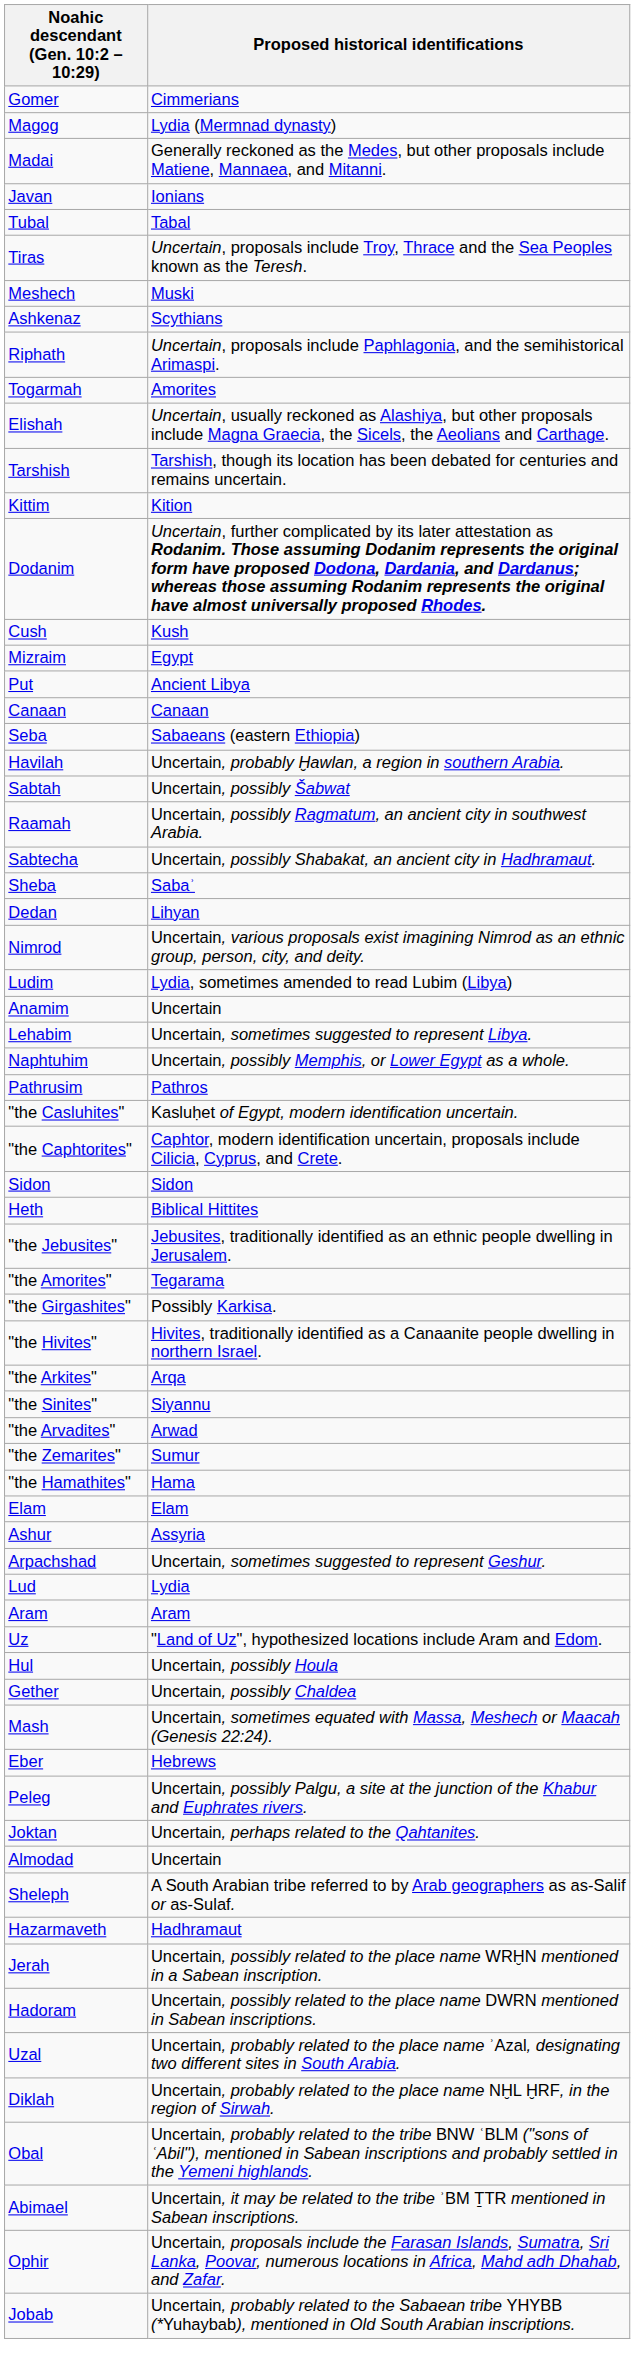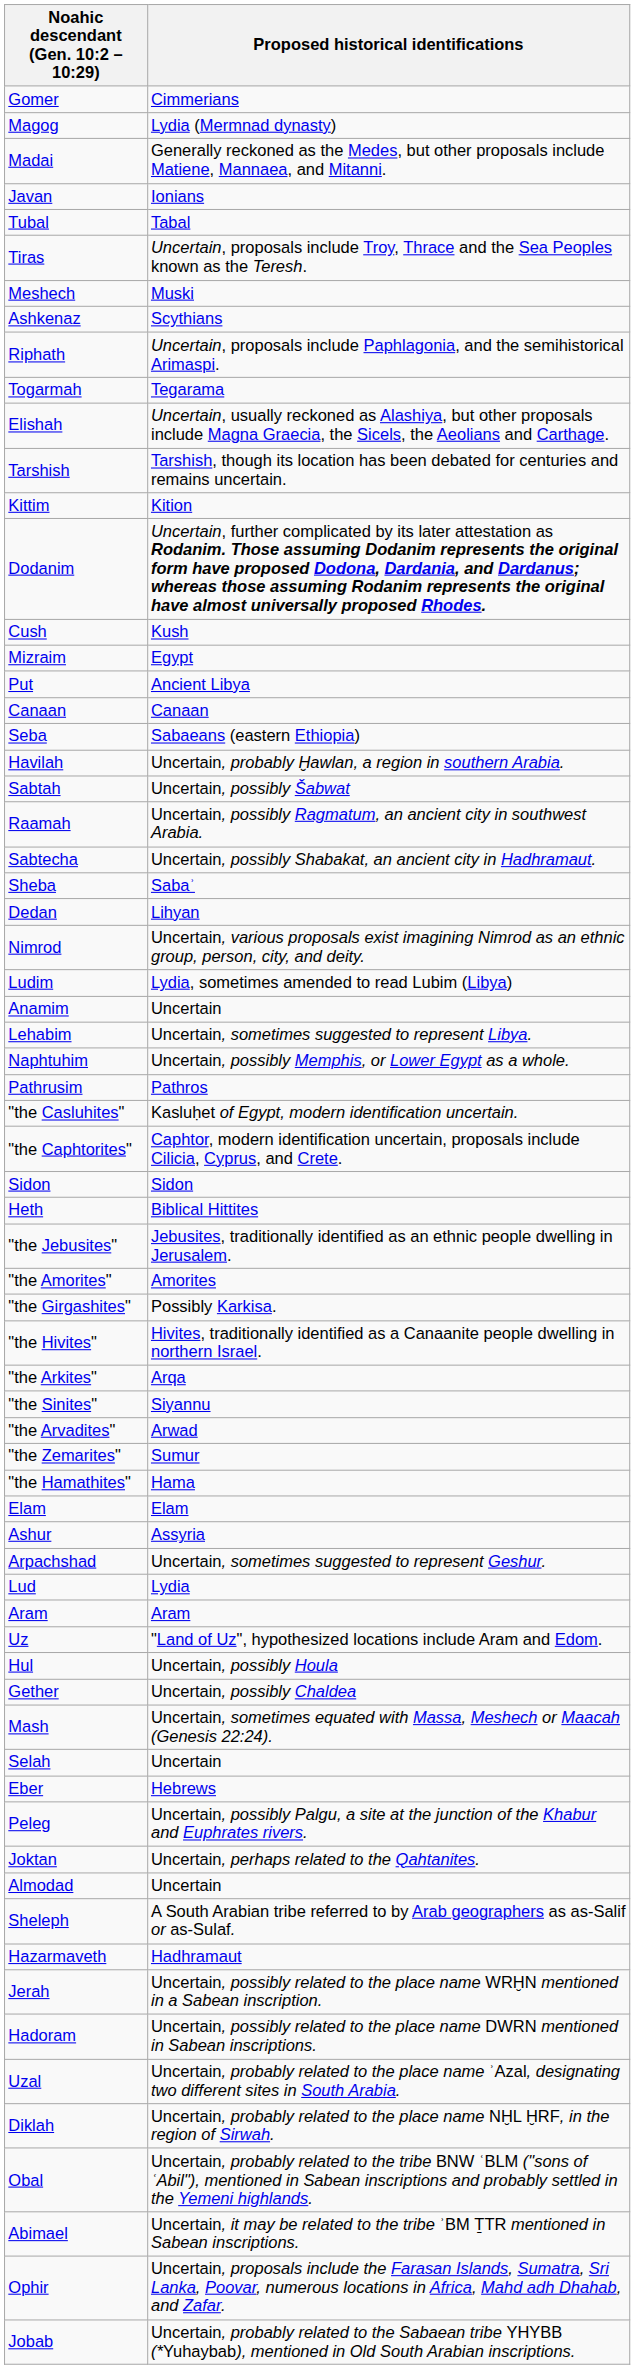 <table class="wikitable">
 <tr>
 <th>Noahic descendant (Gen. 10:2 – 10:29)</th>
 <th>Proposed historical identifications</th>
 </tr>
 <tr>
 <td><a href='#'>Gomer</a></td>
 <td><a href='#'>Cimmerians</a></td>
 </tr>
 <tr>
 <td><a href='#'>Magog</a></td>
 <td><a href='#'>Lydia</a> (<a href='#'>Mermnad dynasty</a>)</td>
 </tr>
 <tr>
 <td><a href='#'>Madai</a></td>
 <td>Generally reckoned as the <a href='#'>Medes</a>, but other proposals include <a href='#'>Matiene</a>, <a href='#'>Mannaea</a>, and <a href='#'>Mitanni</a>.</td>
 </tr>
 <tr>
 <td><a href='#'>Javan</a></td>
 <td><a href='#'>Ionians</a></td>
 </tr>
 <tr>
 <td><a href='#'>Tubal</a></td>
 <td><a href='#'>Tabal</a></td>
 </tr>
 <tr>
 <td><a href='#'>Tiras</a></td>
 <td><em>Uncertain</em>, proposals include <a href='#'>Troy</a>, <a href='#'>Thrace</a> and the <a href='#'>Sea Peoples</a> known as the <em>Teresh</em>.</td>
 </tr>
 <tr>
 <td><a href='#'>Meshech</a></td>
 <td><a href='#'>Muski</a></td>
 </tr>
 <tr>
 <td><a href='#'>Ashkenaz</a></td>
 <td><a href='#'>Scythians</a></td>
 </tr>
 <tr>
 <td><a href='#'>Riphath</a></td>
 <td><em>Uncertain</em>, proposals include <a href='#'>Paphlagonia</a>, and the semihistorical <a href='#'>Arimaspi</a>.</td>
 </tr>
 <tr>
 <td><a href='#'>Togarmah</a></td>
-<td><a href='#'>Amorites</a></td>
+<td><a href='#'>Tegarama</a></td>
 </tr>
 <tr>
 <td><a href='#'>Elishah</a></td>
 <td><em>Uncertain</em>, usually reckoned as <a href='#'>Alashiya</a>, but other proposals include <a href='#'>Magna Graecia</a>, the <a href='#'>Sicels</a>, the <a href='#'>Aeolians</a> and <a href='#'>Carthage</a>.</td>
 </tr>
 <tr>
 <td><a href='#'>Tarshish</a></td>
 <td><a href='#'>Tarshish</a>, though its location has been debated for centuries and remains uncertain.</td>
 </tr>
 <tr>
 <td><a href='#'>Kittim</a></td>
 <td><a href='#'>Kition</a></td>
 </tr>
 <tr>
 <td><a href='#'>Dodanim</a></td>
 <td><em>Uncertain</em>, further complicated by its later attestation as <strong><em>R<strong>odanim<em>. Those assuming </em>Dodanim<em> represents the original form have proposed <a href='#'>Dodona</a>, <a href='#'>Dardania</a>, and <a href='#'>Dardanus</a>; whereas those assuming </em>Rodanim<em> represents the original have almost universally proposed <a href='#'>Rhodes</a>.</td>
 </tr>
 <tr>
 <td><a href='#'>Cush</a></td>
 <td><a href='#'>Kush</a></td>
 </tr>
 <tr>
 <td><a href='#'>Mizraim</a></td>
 <td><a href='#'>Egypt</a></td>
 </tr>
 <tr>
 <td><a href='#'>Put</a></td>
 <td><a href='#'>Ancient Libya</a></td>
 </tr>
 <tr>
 <td><a href='#'>Canaan</a></td>
 <td><a href='#'>Canaan</a></td>
 </tr>
 <tr>
 <td><a href='#'>Seba</a></td>
 <td><a href='#'>Sabaeans</a> (eastern <a href='#'>Ethiopia</a>)</td>
 </tr>
 <tr>
 <td><a href='#'>Havilah</a></td>
 <td></em>Uncertain<em>, probably Ḫawlan, a region in <a href='#'>southern Arabia</a>.</td>
 </tr>
 <tr>
 <td><a href='#'>Sabtah</a></td>
 <td></em>Uncertain<em>, possibly <a href='#'>Šabwat</a></td>
 </tr>
 <tr>
 <td><a href='#'>Raamah</a></td>
 <td></em>Uncertain<em>, possibly <a href='#'>Ragmatum</a>, an ancient city in southwest Arabia.</td>
 </tr>
 <tr>
 <td><a href='#'>Sabtecha</a></td>
 <td></em>Uncertain<em>, possibly Shabakat, an ancient city in <a href='#'>Hadhramaut</a>.</td>
 </tr>
 <tr>
 <td><a href='#'>Sheba</a></td>
 <td><a href='#'>Sabaʾ</a></td>
 </tr>
 <tr>
 <td><a href='#'>Dedan</a></td>
 <td><a href='#'>Lihyan</a></td>
 </tr>
 <tr>
 <td><a href='#'>Nimrod</a></td>
 <td></em>Uncertain<em>, various proposals exist imagining Nimrod as an ethnic group, person, city, and deity.</td>
 </tr>
 <tr>
 <td><a href='#'>Ludim</a></td>
 <td><a href='#'>Lydia</a>, sometimes amended to read Lubim (<a href='#'>Libya</a>)</td>
 </tr>
 <tr>
 <td><a href='#'>Anamim</a></td>
 <td></em>Uncertain<em></td>
 </tr>
 <tr>
 <td><a href='#'>Lehabim</a></td>
 <td></em>Uncertain<em>, sometimes suggested to represent <a href='#'>Libya</a>.</td>
 </tr>
 <tr>
 <td><a href='#'>Naphtuhim</a></td>
 <td></em>Uncertain<em>, possibly <a href='#'>Memphis</a>, or <a href='#'>Lower Egypt</a> as a whole.</td>
 </tr>
 <tr>
 <td><a href='#'>Pathrusim</a></td>
 <td><a href='#'>Pathros</a></td>
 </tr>
 <tr>
 <td>"the <a href='#'>Casluhites</a>"</td>
 <td></em>Kasluḥet<em> of Egypt, modern identification uncertain.</td>
 </tr>
 <tr>
 <td>"the <a href='#'>Caphtorites</a>"</td>
 <td><a href='#'>Caphtor</a>, modern identification uncertain, proposals include <a href='#'>Cilicia</a>, <a href='#'>Cyprus</a>, and <a href='#'>Crete</a>.</td>
 </tr>
 <tr>
 <td><a href='#'>Sidon</a></td>
 <td><a href='#'>Sidon</a></td>
 </tr>
 <tr>
 <td><a href='#'>Heth</a></td>
 <td><a href='#'>Biblical Hittites</a></td>
 </tr>
 <tr>
 <td>"the <a href='#'>Jebusites</a>"</td>
 <td><a href='#'>Jebusites</a>, traditionally identified as an ethnic people dwelling in <a href='#'>Jerusalem</a>.</td>
 </tr>
 <tr>
 <td>"the <a href='#'>Amorites</a>"</td>
-<td><a href='#'>Tegarama</a></td>
+<td><a href='#'>Amorites</a></td>
 </tr>
 <tr>
 <td>"the <a href='#'>Girgashites</a>"</td>
 <td>Possibly <a href='#'>Karkisa</a>.</td>
 </tr>
 <tr>
 <td>"the <a href='#'>Hivites</a>"</td>
 <td><a href='#'>Hivites</a>, traditionally identified as a Canaanite people dwelling in <a href='#'>northern Israel</a>.</td>
 </tr>
 <tr>
 <td>"the <a href='#'>Arkites</a>"</td>
 <td><a href='#'>Arqa</a></td>
 </tr>
 <tr>
 <td>"the <a href='#'>Sinites</a>"</td>
 <td><a href='#'>Siyannu</a></td>
 </tr>
 <tr>
 <td>"the <a href='#'>Arvadites</a>"</td>
 <td><a href='#'>Arwad</a></td>
 </tr>
 <tr>
 <td>"the <a href='#'>Zemarites</a>"</td>
 <td><a href='#'>Sumur</a></td>
 </tr>
 <tr>
 <td>"the <a href='#'>Hamathites</a>"</td>
 <td><a href='#'>Hama</a></td>
 </tr>
 <tr>
 <td><a href='#'>Elam</a></td>
 <td><a href='#'>Elam</a></td>
 </tr>
 <tr>
 <td><a href='#'>Ashur</a></td>
 <td><a href='#'>Assyria</a></td>
 </tr>
 <tr>
 <td><a href='#'>Arpachshad</a></td>
 <td></em>Uncertain<em>, sometimes suggested to represent <a href='#'>Geshur</a>.</td>
 </tr>
 <tr>
 <td><a href='#'>Lud</a></td>
 <td><a href='#'>Lydia</a></td>
 </tr>
 <tr>
 <td><a href='#'>Aram</a></td>
 <td><a href='#'>Aram</a></td>
 </tr>
 <tr>
 <td><a href='#'>Uz</a></td>
 <td>"<a href='#'>Land of Uz</a>", hypothesized locations include Aram and <a href='#'>Edom</a>.</td>
 </tr>
 <tr>
 <td><a href='#'>Hul</a></td>
 <td></em>Uncertain<em>, possibly <a href='#'>Houla</a></td>
 </tr>
 <tr>
 <td><a href='#'>Gether</a></td>
 <td></em>Uncertain<em>, possibly <a href='#'>Chaldea</a></td>
 </tr>
 <tr>
 <td><a href='#'>Mash</a></td>
 <td></em>Uncertain<em>, sometimes equated with <a href='#'>Massa</a>, <a href='#'>Meshech</a> or <a href='#'>Maacah</a> (Genesis 22:24).</td>
 </tr>
 <tr>
+<td><a href='#'>Selah</a></td>
+<td></em>Uncertain<em></td>
+</tr>
+<tr>
 <td><a href='#'>Eber</a></td>
 <td><a href='#'>Hebrews</a></td>
 </tr>
 <tr>
 <td><a href='#'>Peleg</a></td>
 <td></em>Uncertain<em>, possibly Palgu, a site at the junction of the <a href='#'>Khabur</a> and <a href='#'>Euphrates rivers</a>.</td>
 </tr>
 <tr>
 <td><a href='#'>Joktan</a></td>
 <td></em>Uncertain<em>, perhaps related to the <a href='#'>Qahtanites</a>.</td>
 </tr>
 <tr>
 <td><a href='#'>Almodad</a></td>
 <td></em>Uncertain<em></td>
 </tr>
 <tr>
 <td><a href='#'>Sheleph</a></td>
 <td>A South Arabian tribe referred to by <a href='#'>Arab geographers</a> as </em>as-Salif<em> or </em>as-Sulaf<em>.</td>
 </tr>
 <tr>
 <td><a href='#'>Hazarmaveth</a></td>
 <td><a href='#'>Hadhramaut</a></td>
 </tr>
 <tr>
 <td><a href='#'>Jerah</a></td>
 <td></em>Uncertain<em>, possibly related to the place name </em>WRḪN<em> mentioned in a Sabean inscription.</td>
 </tr>
 <tr>
 <td><a href='#'>Hadoram</a></td>
 <td></em>Uncertain<em>, possibly related to the place name </em>DWRN<em> mentioned in Sabean inscriptions.</td>
 </tr>
 <tr>
 <td><a href='#'>Uzal</a></td>
 <td></em>Uncertain<em>, probably related to the place name </em>ʾAzal<em>, designating two different sites in <a href='#'>South Arabia</a>.</td>
 </tr>
 <tr>
 <td><a href='#'>Diklah</a></td>
 <td></em>Uncertain<em>, probably related to the place name </em>NḪL ḪRF<em>, in the region of <a href='#'>Sirwah</a>.</td>
 </tr>
 <tr>
 <td><a href='#'>Obal</a></td>
 <td></em>Uncertain<em>, probably related to the tribe </em>BNW ʿBLM<em> ("sons of ʿAbil"), mentioned in Sabean inscriptions and probably settled in the <a href='#'>Yemeni highlands</a>.</td>
 </tr>
 <tr>
 <td><a href='#'>Abimael</a></td>
 <td></em>Uncertain<em>, it may be related to the tribe </em>ʾBM ṮTR<em> mentioned in Sabean inscriptions.</td>
 </tr>
 <tr>
 <td><a href='#'>Ophir</a></td>
 <td></em>Uncertain<em>, proposals include the <a href='#'>Farasan Islands</a>, <a href='#'>Sumatra</a>, <a href='#'>Sri Lanka</a>, <a href='#'>Poovar</a>, numerous locations in <a href='#'>Africa</a>, <a href='#'>Mahd adh Dhahab</a>, and <a href='#'>Zafar</a>.</td>
 </tr>
 <tr>
 <td><a href='#'>Jobab</a></td>
 <td></em>Uncertain<em>, probably related to the Sabaean tribe </em>YHYBB<em> (*</em>Yuhaybab<em>), mentioned in Old South Arabian inscriptions.</td>
 </tr>
 </table>
